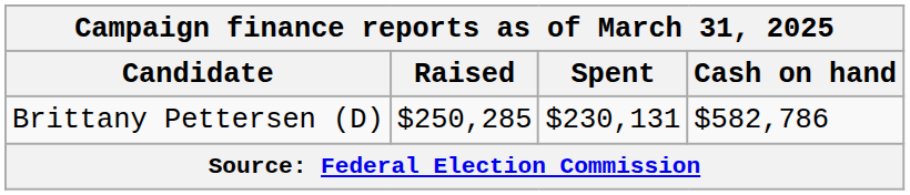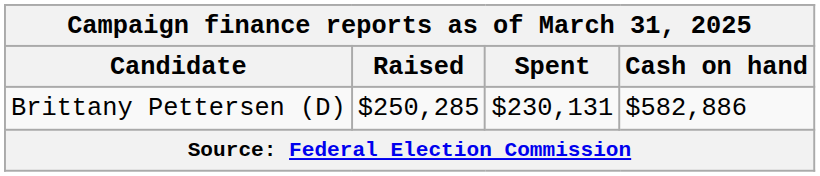 <table class="wikitable sortable">
 <tr>
 <th colspan=4>Campaign finance reports as of March 31, 2025</th>
 </tr>
 <tr style="text-align:center;">
 <th>Candidate</th>
 <th>Raised</th>
 <th>Spent</th>
 <th>Cash on hand</th>
 </tr>
 <tr>
 <td>Brittany Pettersen (D)</td>
 <td>$250,285</td>
 <td>$230,131</td>
-<td>$582,786</td>
+<td>$582,886</td>
 </tr>
 <tr>
 <th colspan="4"><small>Source: <a href='#'>Federal Election Commission</a></small></th>
 </tr>
 </table>
